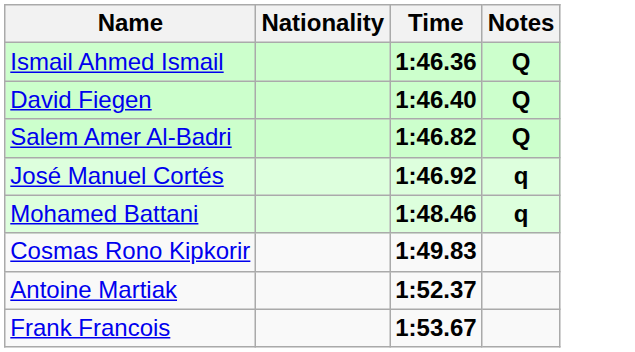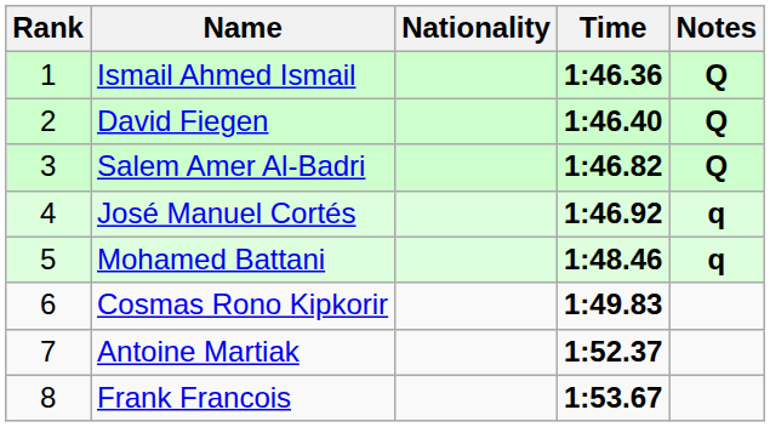 <table class="wikitable sortable" style="text-align:center">
 <tr>
+<th>Rank</th>
 <th>Name</th>
 <th>Nationality</th>
 <th>Time</th>
 <th>Notes</th>
 </tr>
 <tr bgcolor=ccffcc>
+<td>1</td>
 <td align=left><a href='#'>Ismail Ahmed Ismail</a></td>
 <td align=left></td>
 <td><strong>1:46.36</strong></td>
 <td><strong>Q</strong></td>
 </tr>
 <tr bgcolor=ccffcc>
+<td>2</td>
 <td align=left><a href='#'>David Fiegen</a></td>
 <td align=left></td>
 <td><strong>1:46.40</strong></td>
 <td><strong>Q</strong></td>
 </tr>
 <tr bgcolor=ccffcc>
+<td>3</td>
 <td align=left><a href='#'>Salem Amer Al-Badri</a></td>
 <td align=left></td>
 <td><strong>1:46.82</strong></td>
 <td><strong>Q</strong></td>
 </tr>
 <tr bgcolor=ddffdd>
+<td>4</td>
 <td align=left><a href='#'>José Manuel Cortés</a></td>
 <td align=left></td>
 <td><strong>1:46.92</strong></td>
 <td><strong>q</strong></td>
 </tr>
 <tr bgcolor=ddffdd>
+<td>5</td>
 <td align=left><a href='#'>Mohamed Battani</a></td>
 <td align=left></td>
 <td><strong>1:48.46</strong></td>
 <td><strong>q</strong></td>
 </tr>
 <tr>
+<td>6</td>
 <td align=left><a href='#'>Cosmas Rono Kipkorir</a></td>
 <td align=left></td>
 <td><strong>1:49.83</strong></td>
 <td></td>
 </tr>
 <tr>
+<td>7</td>
 <td align=left><a href='#'>Antoine Martiak</a></td>
 <td align=left></td>
 <td><strong>1:52.37</strong></td>
 <td></td>
 </tr>
 <tr>
+<td>8</td>
 <td align=left><a href='#'>Frank Francois</a></td>
 <td align=left></td>
 <td><strong>1:53.67</strong></td>
 <td></td>
 </tr>
 </table>
